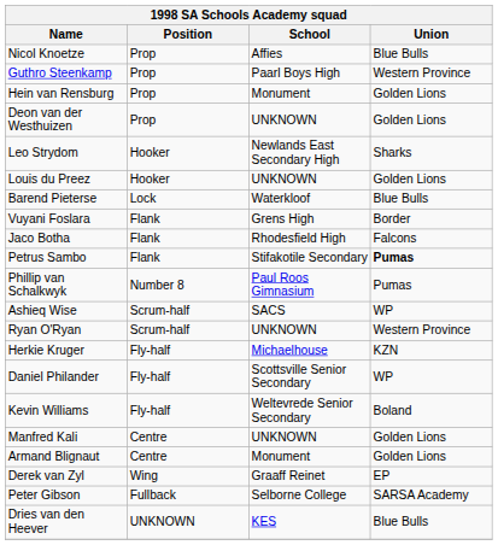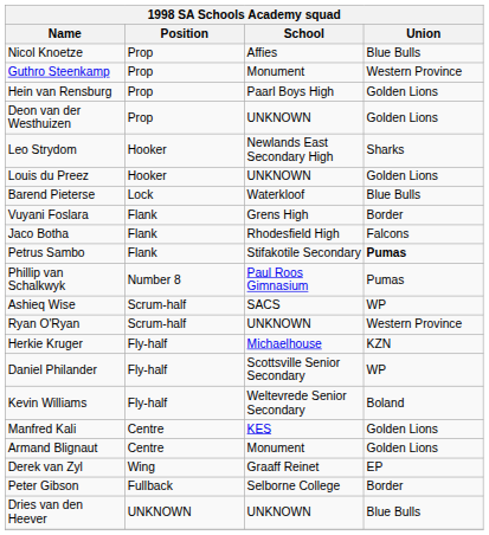 <table class="wikitable" style="text-align:left; width:50%">
 <tr>
 <th colspan="100%">1998 SA Schools Academy squad</th>
 </tr>
 <tr>
 <th style="width:25%;">Name</th>
 <th style="width:25%;">Position</th>
 <th style="width:25%;">School</th>
 <th style="width:25%;">Union</th>
 </tr>
 <tr>
 <td>Nicol Knoetze</td>
 <td>Prop</td>
 <td>Affies</td>
 <td>Blue Bulls</td>
 </tr>
 <tr>
 <td><a href='#'>Guthro Steenkamp</a></td>
 <td>Prop</td>
-<td>Paarl Boys High</td>
+<td>Monument</td>
 <td>Western Province</td>
 </tr>
 <tr>
 <td>Hein van Rensburg</td>
 <td>Prop</td>
-<td>Monument</td>
+<td>Paarl Boys High</td>
 <td>Golden Lions</td>
 </tr>
 <tr>
 <td>Deon van der Westhuizen</td>
 <td>Prop</td>
 <td>UNKNOWN</td>
 <td>Golden Lions</td>
 </tr>
 <tr>
 <td>Leo Strydom</td>
 <td>Hooker</td>
 <td>Newlands East Secondary High</td>
 <td>Sharks</td>
 </tr>
 <tr>
 <td>Louis du Preez</td>
 <td>Hooker</td>
 <td>UNKNOWN</td>
 <td>Golden Lions</td>
 </tr>
 <tr>
 <td>Barend Pieterse</td>
 <td>Lock</td>
 <td>Waterkloof</td>
 <td>Blue Bulls</td>
 </tr>
 <tr>
 <td>Vuyani Foslara</td>
 <td>Flank</td>
 <td>Grens High</td>
 <td>Border</td>
 </tr>
 <tr>
 <td>Jaco Botha</td>
 <td>Flank</td>
 <td>Rhodesfield High</td>
 <td>Falcons</td>
 </tr>
 <tr>
 <td>Petrus Sambo</td>
 <td>Flank</td>
 <td>Stifakotile Secondary</td>
 <td><strong>Pumas</strong></td>
 </tr>
 <tr>
 <td>Phillip van Schalkwyk</td>
 <td>Number 8</td>
 <td><a href='#'>Paul Roos Gimnasium</a></td>
 <td>Pumas</td>
 </tr>
 <tr>
 <td>Ashieq Wise</td>
 <td>Scrum-half</td>
 <td>SACS</td>
 <td>WP</td>
 </tr>
 <tr>
 <td>Ryan O'Ryan</td>
 <td>Scrum-half</td>
 <td>UNKNOWN</td>
 <td>Western Province</td>
 </tr>
 <tr>
 <td>Herkie Kruger</td>
 <td>Fly-half</td>
 <td><a href='#'>Michaelhouse</a></td>
 <td>KZN</td>
 </tr>
 <tr>
 <td>Daniel Philander</td>
 <td>Fly-half</td>
 <td>Scottsville Senior Secondary</td>
 <td>WP</td>
 </tr>
 <tr>
 <td>Kevin Williams</td>
 <td>Fly-half</td>
 <td>Weltevrede Senior Secondary</td>
 <td>Boland</td>
 </tr>
 <tr>
 <td>Manfred Kali</td>
 <td>Centre</td>
-<td>UNKNOWN</td>
+<td><a href='#'>KES</a></td>
 <td>Golden Lions</td>
 </tr>
 <tr>
 <td>Armand Blignaut</td>
 <td>Centre</td>
 <td>Monument</td>
 <td>Golden Lions</td>
 </tr>
 <tr>
 <td>Derek van Zyl</td>
 <td>Wing</td>
 <td>Graaff Reinet</td>
 <td>EP</td>
 </tr>
 <tr>
 <td>Peter Gibson</td>
 <td>Fullback</td>
 <td>Selborne College</td>
-<td>SARSA Academy</td>
+<td>Border</td>
 </tr>
 <tr>
 <td>Dries van den Heever</td>
 <td>UNKNOWN</td>
-<td><a href='#'>KES</a></td>
+<td>UNKNOWN</td>
 <td>Blue Bulls</td>
 </tr>
 <tr>
 </tr>
 </table>
